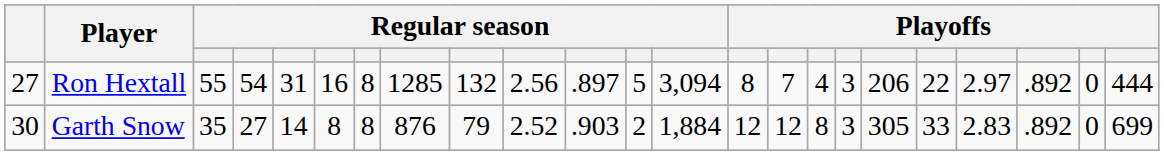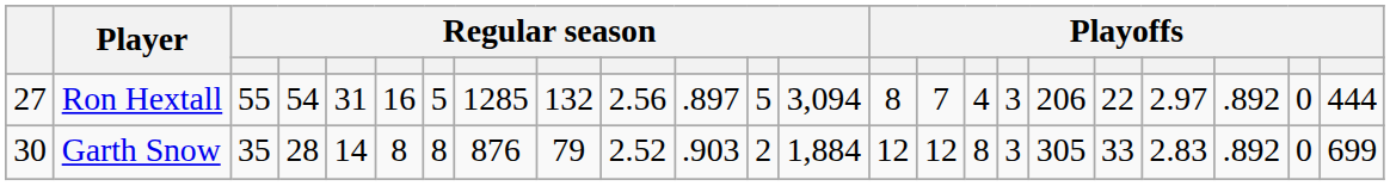 <table class="wikitable plainrowheaders" style="text-align:center;">
 <tr>
 <th scope="col" rowspan="2"></th>
 <th scope="col" rowspan="2">Player</th>
 <th scope=colgroup colspan=11>Regular season</th>
 <th scope=colgroup colspan=10>Playoffs</th>
 </tr>
 <tr>
 <th scope="col"></th>
 <th scope="col"></th>
 <th scope="col"></th>
 <th scope="col"></th>
 <th scope="col"></th>
 <th scope="col"></th>
 <th scope="col"></th>
 <th scope="col"></th>
 <th scope="col"></th>
 <th scope="col"></th>
 <th scope="col"></th>
 <th scope="col"></th>
 <th scope="col"></th>
 <th scope="col"></th>
 <th scope="col"></th>
 <th scope="col"></th>
 <th scope="col"></th>
 <th scope="col"></th>
 <th scope="col"></th>
 <th scope="col"></th>
 <th scope="col"></th>
 </tr>
 <tr>
 <td scope="row">27</td>
 <td align="left"><a href='#'>Ron Hextall</a></td>
 <td>55</td>
 <td>54</td>
 <td>31</td>
 <td>16</td>
-<td>8</td>
+<td>5</td>
 <td>1285</td>
 <td>132</td>
 <td>2.56</td>
 <td>.897</td>
 <td>5</td>
 <td>3,094</td>
 <td>8</td>
 <td>7</td>
 <td>4</td>
 <td>3</td>
 <td>206</td>
 <td>22</td>
 <td>2.97</td>
 <td>.892</td>
 <td>0</td>
 <td>444</td>
 </tr>
 <tr>
 <td scope="row">30</td>
 <td align="left"><a href='#'>Garth Snow</a></td>
 <td>35</td>
-<td>27</td>
+<td>28</td>
 <td>14</td>
 <td>8</td>
 <td>8</td>
 <td>876</td>
 <td>79</td>
 <td>2.52</td>
 <td>.903</td>
 <td>2</td>
 <td>1,884</td>
 <td>12</td>
 <td>12</td>
 <td>8</td>
 <td>3</td>
 <td>305</td>
 <td>33</td>
 <td>2.83</td>
 <td>.892</td>
 <td>0</td>
 <td>699</td>
 </tr>
 </table>
